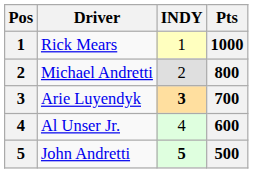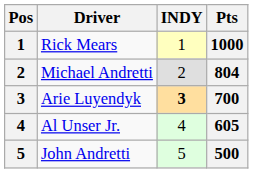 <table class="wikitable" style="font-size: 85%">
 <tr valign="top">
 <th valign="middle">Pos</th>
 <th valign="middle">Driver</th>
 <th>INDY<br></th>
 <th valign="middle">Pts</th>
 </tr>
 <tr>
 <th>1</th>
 <td> <a href='#'>Rick Mears</a></td>
 <td style="background:#FFFFBF;" align=center>1</td>
 <th>1000</th>
 </tr>
 <tr>
 <th>2</th>
 <td> <a href='#'>Michael Andretti</a></td>
 <td style="background:#DFDFDF;" align=center>2</td>
-<th>800</th>
+<th>804</th>
 </tr>
 <tr>
 <th>3</th>
 <td> <a href='#'>Arie Luyendyk</a></td>
 <td style="background:#FFDF9F;" align=center><strong>3</strong></td>
 <th>700</th>
 </tr>
 <tr>
 <th>4</th>
 <td> <a href='#'>Al Unser Jr.</a></td>
 <td style="background:#DFFFDF;" align=center>4</td>
-<th>600</th>
+<th>605</th>
 </tr>
 <tr>
 <th>5</th>
 <td> <a href='#'>John Andretti</a></td>
-<td style="background:#DFFFDF;" align=center><strong>5</strong></td>
+<td style="background:#DFFFDF;" align=center>5</td>
 <th>500</th>
 </tr>
 </table>
